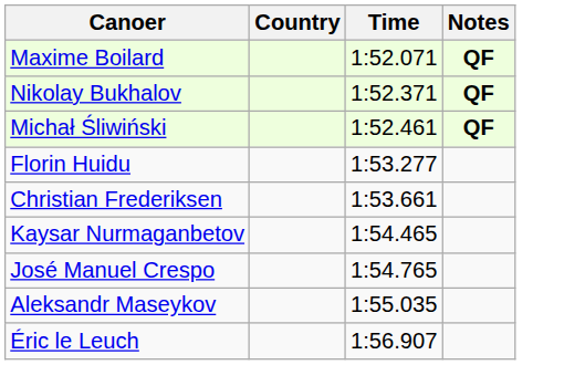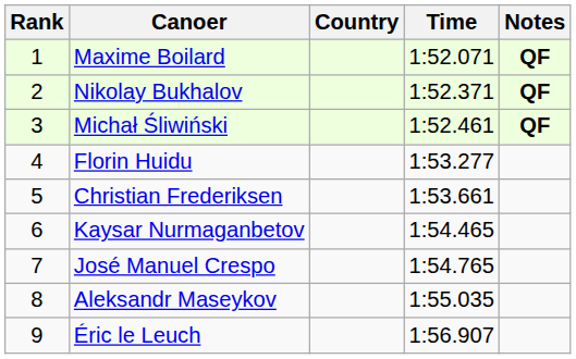 <table class="wikitable sortable">
 <tr>
+<th rowspan=1>Rank</th>
 <th rowspan=1>Canoer</th>
 <th rowspan=1>Country</th>
 <th rowspan=1>Time</th>
 <th rowspan=1>Notes</th>
 </tr>
 <tr bgcolor = "eeffdd">
+<td align="center">1</td>
 <td align="left"><a href='#'>Maxime Boilard</a></td>
 <td align="left"></td>
 <td align="center">1:52.071</td>
 <td align="center"><strong>QF</strong></td>
 </tr>
 <tr bgcolor = "eeffdd">
+<td align="center">2</td>
 <td align="left"><a href='#'>Nikolay Bukhalov</a></td>
 <td align="left"></td>
 <td align="center">1:52.371</td>
 <td align="center"><strong>QF</strong></td>
 </tr>
 <tr bgcolor = "eeffdd">
+<td align="center">3</td>
 <td align="left"><a href='#'>Michał Śliwiński</a></td>
 <td align="left"></td>
 <td align="center">1:52.461</td>
 <td align="center"><strong>QF</strong></td>
 </tr>
 <tr>
+<td align="center">4</td>
 <td align="left"><a href='#'>Florin Huidu</a></td>
 <td align="left"></td>
 <td align="center">1:53.277</td>
 <td align="center"></td>
 </tr>
 <tr>
+<td align="center">5</td>
 <td align="left"><a href='#'>Christian Frederiksen</a></td>
 <td align="left"></td>
 <td align="center">1:53.661</td>
 <td align="center"></td>
 </tr>
 <tr>
+<td align="center">6</td>
 <td align="left"><a href='#'>Kaysar Nurmaganbetov</a></td>
 <td align="left"></td>
 <td align="center">1:54.465</td>
 <td align="center"></td>
 </tr>
 <tr>
+<td align="center">7</td>
 <td align="left"><a href='#'>José Manuel Crespo</a></td>
 <td align="left"></td>
 <td align="center">1:54.765</td>
 <td align="center"></td>
 </tr>
 <tr>
+<td align="center">8</td>
 <td align="left"><a href='#'>Aleksandr Maseykov</a></td>
 <td align="left"></td>
 <td align="center">1:55.035</td>
 <td align="center"></td>
 </tr>
 <tr>
+<td align="center">9</td>
 <td align="left"><a href='#'>Éric le Leuch</a></td>
 <td align="left"></td>
 <td align="center">1:56.907</td>
 <td align="center"></td>
 </tr>
 </table>
